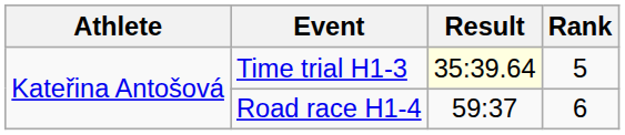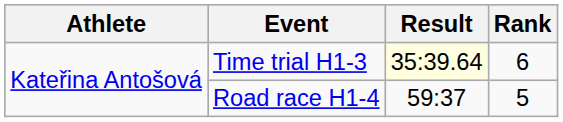 <table class=wikitable style="font-size:90%">
 <tr>
 <th>Athlete</th>
 <th>Event</th>
 <th>Result</th>
 <th>Rank</th>
 </tr>
 <tr align=center>
 <td align=left rowspan=2><a href='#'>Kateřina Antošová</a></td>
 <td align=left><a href='#'>Time trial H1-3</a></td>
 <td style="background: lightyellow;">35:39.64</td>
-<td>5</td>
+<td>6</td>
 </tr>
 <tr align=center>
 <td align=left><a href='#'>Road race H1-4</a></td>
 <td>59:37</td>
-<td>6</td>
+<td>5</td>
 </tr>
 </table>
